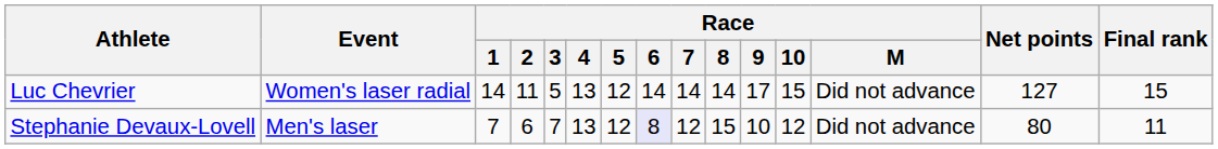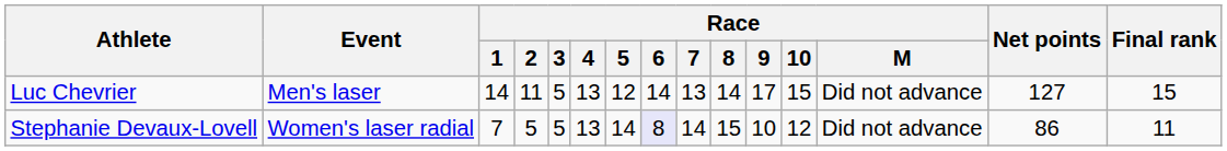 <table class="wikitable" border="1" style="font-size:90%">
 <tr>
 <th rowspan=2>Athlete</th>
 <th rowspan=2>Event</th>
 <th colspan=11>Race</th>
 <th rowspan=2>Net points</th>
 <th rowspan=2>Final rank</th>
 </tr>
 <tr>
 <th>1</th>
 <th>2</th>
 <th>3</th>
 <th>4</th>
 <th>5</th>
 <th>6</th>
 <th>7</th>
 <th>8</th>
 <th>9</th>
 <th>10</th>
 <th>M</th>
 </tr>
 <tr align=center>
 <td align=left><a href='#'>Luc Chevrier</a></td>
-<td align=left><a href='#'>Women's laser radial</a></td>
+<td align=left><a href='#'>Men's laser</a></td>
 <td>14</td>
 <td>11</td>
 <td>5</td>
 <td>13</td>
 <td>12</td>
 <td>14</td>
-<td>14</td>
+<td>13</td>
 <td>14</td>
 <td>17</td>
 <td>15</td>
 <td>Did not advance</td>
 <td>127</td>
 <td>15</td>
 </tr>
 <tr align=center>
 <td align=left><a href='#'>Stephanie Devaux-Lovell</a></td>
-<td align=left><a href='#'>Men's laser</a></td>
+<td align=left><a href='#'>Women's laser radial</a></td>
 <td>7</td>
-<td>6</td>
-<td>7</td>
+<td>5</td>
+<td>5</td>
 <td>13</td>
-<td>12</td>
+<td>14</td>
 <td style="background: lavender;">8</td>
-<td>12</td>
+<td>14</td>
 <td>15</td>
 <td>10</td>
 <td>12</td>
 <td>Did not advance</td>
-<td>80</td>
+<td>86</td>
 <td>11</td>
 </tr>
 </table>
